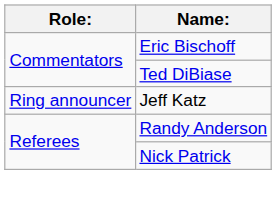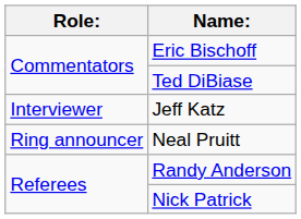 <table class=wikitable style="font-size:90%; margin: 0.5em 0 0.5em 1em; float: right; clear: right;">
 <tr>
 <th>Role:</th>
 <th>Name:</th>
 </tr>
 <tr>
 <td rowspan=2><a href='#'>Commentators</a></td>
 <td><a href='#'>Eric Bischoff</a></td>
 </tr>
 <tr>
 <td><a href='#'>Ted DiBiase</a></td>
 </tr>
 <tr>
+<td><a href='#'>Interviewer</a></td>
+<td>Jeff Katz</td>
+</tr>
+<tr>
 <td><a href='#'>Ring announcer</a></td>
-<td>Jeff Katz</td>
+<td>Neal Pruitt</td>
 </tr>
 <tr>
 <td rowspan=2><a href='#'>Referees</a></td>
 <td><a href='#'>Randy Anderson</a></td>
 </tr>
 <tr>
 <td><a href='#'>Nick Patrick</a></td>
 </tr>
 </table>
